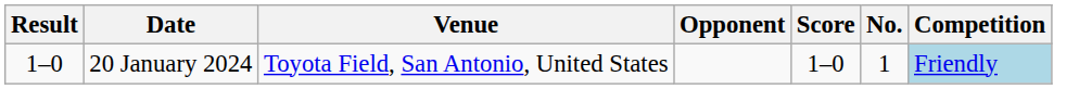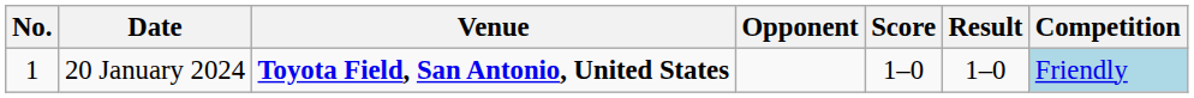 <table class="wikitable sortable">
 <tr>
-<th scope="col">Result</th>
+<th scope="col">No.</th>
 <th scope="col">Date</th>
 <th scope="col">Venue</th>
 <th scope="col">Opponent</th>
 <th scope="col">Score</th>
-<th scope="col">No.</th>
+<th scope="col">Result</th>
 <th scope="col">Competition</th>
 </tr>
 <tr>
-<td align=center>1–0</td>
+<td align=center>1</td>
 <td>20 January 2024</td>
-<td><a href='#'>Toyota Field</a>, <a href='#'>San Antonio</a>, United States</td>
+<td><strong><a href='#'>Toyota Field</a>, <a href='#'>San Antonio</a>, United States</strong></td>
 <td></td>
 <td align=center>1–0</td>
-<td align=center>1</td>
+<td align=center>1–0</td>
 <td style="background: lightblue;"><a href='#'>Friendly</a></td>
 </tr>
 </table>
